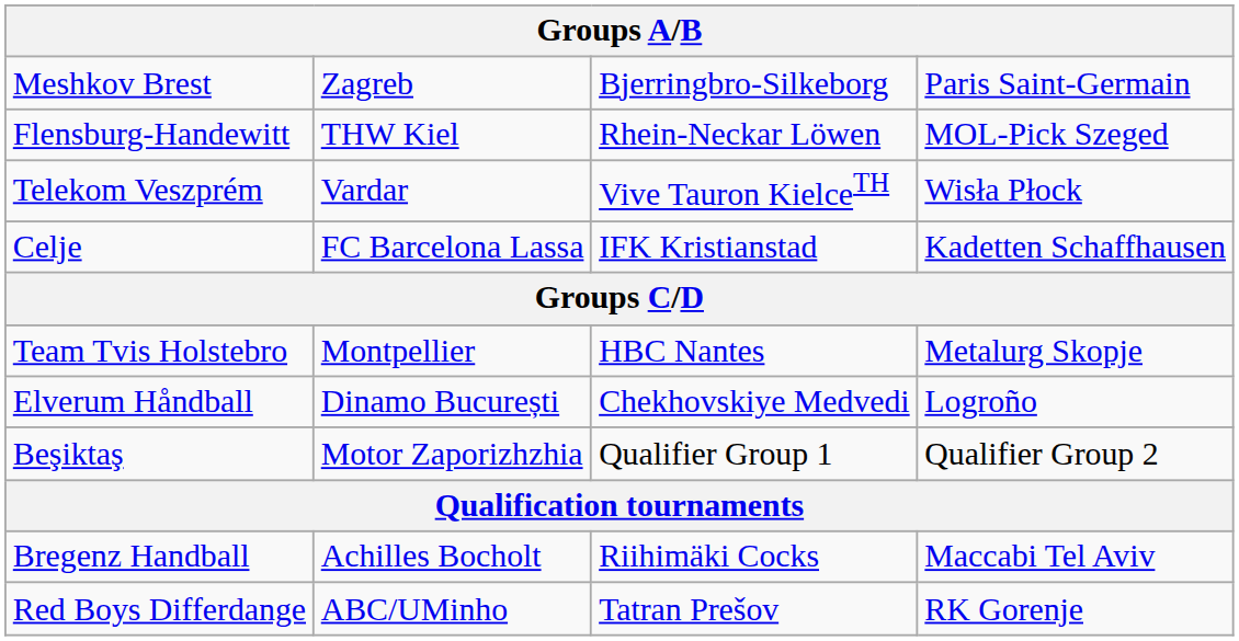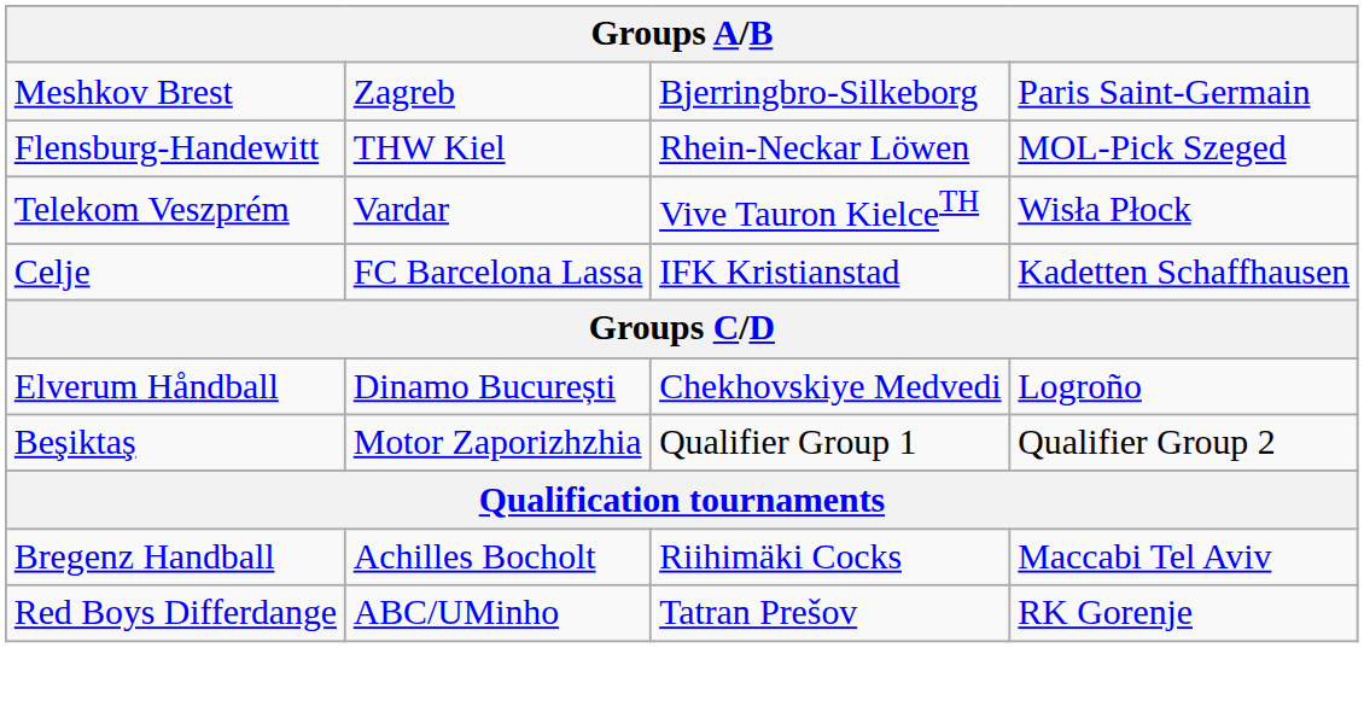 <table class="wikitable">
 <tr>
 <th colspan="4">Groups <a href='#'>A</a>/<a href='#'>B</a></th>
 </tr>
 <tr>
 <td> <a href='#'>Meshkov Brest</a> </td>
 <td> <a href='#'>Zagreb</a> </td>
 <td> <a href='#'>Bjerringbro-Silkeborg</a> </td>
 <td> <a href='#'>Paris Saint-Germain</a> </td>
 </tr>
 <tr>
 <td> <a href='#'>Flensburg-Handewitt</a> </td>
 <td> <a href='#'>THW Kiel</a> </td>
 <td> <a href='#'>Rhein-Neckar Löwen</a> </td>
 <td> <a href='#'>MOL-Pick Szeged</a> </td>
 </tr>
 <tr>
 <td> <a href='#'>Telekom Veszprém</a> </td>
 <td> <a href='#'>Vardar</a> </td>
 <td> <a href='#'>Vive Tauron Kielce</a><sup><a href='#'>TH</a></sup> </td>
 <td> <a href='#'>Wisła Płock</a> </td>
 </tr>
 <tr>
 <td> <a href='#'>Celje</a> </td>
 <td> <a href='#'>FC Barcelona Lassa</a> </td>
 <td> <a href='#'>IFK Kristianstad</a> </td>
 <td> <a href='#'>Kadetten Schaffhausen</a> </td>
 </tr>
 <tr>
 <th colspan="4">Groups <a href='#'>C</a>/<a href='#'>D</a></th>
 </tr>
 <tr>
-<td> <a href='#'>Team Tvis Holstebro</a> </td>
-<td> <a href='#'>Montpellier</a> </td>
-<td> <a href='#'>HBC Nantes</a> </td>
-<td> <a href='#'>Metalurg Skopje</a> </td>
-</tr>
-<tr>
 <td> <a href='#'>Elverum Håndball</a> </td>
 <td> <a href='#'>Dinamo București</a> </td>
 <td> <a href='#'>Chekhovskiye Medvedi</a> </td>
 <td> <a href='#'>Logroño</a> </td>
 </tr>
 <tr>
 <td> <a href='#'>Beşiktaş</a> </td>
 <td> <a href='#'>Motor Zaporizhzhia</a> </td>
 <td>Qualifier Group 1</td>
 <td>Qualifier Group 2</td>
 </tr>
 <tr>
 <th colspan="4"><a href='#'>Qualification tournaments</a></th>
 </tr>
 <tr>
 <td> <a href='#'>Bregenz Handball</a></td>
 <td> <a href='#'>Achilles Bocholt</a></td>
 <td> <a href='#'>Riihimäki Cocks</a></td>
 <td> <a href='#'>Maccabi Tel Aviv</a></td>
 </tr>
 <tr>
 <td> <a href='#'>Red Boys Differdange</a></td>
 <td> <a href='#'>ABC/UMinho</a> </td>
 <td> <a href='#'>Tatran Prešov</a></td>
 <td> <a href='#'>RK Gorenje</a></td>
 </tr>
 </table>
